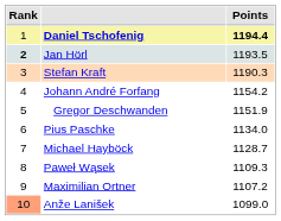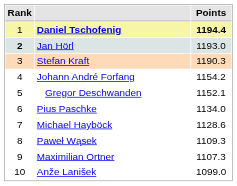 <table cellspacing="1" cellpadding="3" style="border:1px solid #AAAAAA;font-size:86%">
 <tr style="background-color: #E4E4E4;">
 <th style="border-bottom:1px solid #AAAAAA; width: 10px;">Rank</th>
 <th style="border-bottom:1px solid #AAAAAA; width: 210px;"></th>
 <th style="border-bottom:1px solid #AAAAAA; width: 50px;">Points</th>
 </tr>
 <tr style="background:#f7f6a8;">
 <td align=center>1</td>
 <td> <strong><a href='#'>Daniel Tschofenig</a></strong> </td>
 <td align=center><strong>1194.4</strong></td>
 </tr>
 <tr style="background:#dce5e5;">
 <td align=center><strong>2</strong></td>
 <td> <a href='#'>Jan Hörl</a></td>
-<td align=center>1193.5</td>
+<td align=center>1193.0</td>
 </tr>
 <tr style="background:#ffdab9;">
 <td align=center>3</td>
 <td> <a href='#'>Stefan Kraft</a></td>
 <td align=center>1190.3</td>
 </tr>
 <tr>
 <td align=center>4</td>
 <td> <a href='#'>Johann André Forfang</a></td>
 <td align=center>1154.2</td>
 </tr>
 <tr>
 <td align=center>5</td>
 <td>   <a href='#'>Gregor Deschwanden</a></td>
-<td align=center>1151.9</td>
+<td align=center>1152.1</td>
 </tr>
 <tr>
 <td align=center>6</td>
 <td> <a href='#'>Pius Paschke</a></td>
 <td align=center>1134.0</td>
 </tr>
 <tr>
 <td align=center>7</td>
 <td> <a href='#'>Michael Hayböck</a></td>
-<td align=center>1128.7</td>
+<td align=center>1128.6</td>
 </tr>
 <tr>
 <td align=center>8</td>
 <td> <a href='#'>Paweł Wąsek</a></td>
 <td align=center>1109.3</td>
 </tr>
 <tr>
 <td align=center>9</td>
 <td> <a href='#'>Maximilian Ortner</a></td>
-<td align=center>1107.2</td>
+<td align=center>1107.3</td>
 </tr>
 <tr>
-<td align=center style="background: lightsalmon;">10</td>
+<td align=center>10</td>
 <td> <a href='#'>Anže Lanišek</a></td>
 <td align=center>1099.0</td>
 </tr>
 </table>
